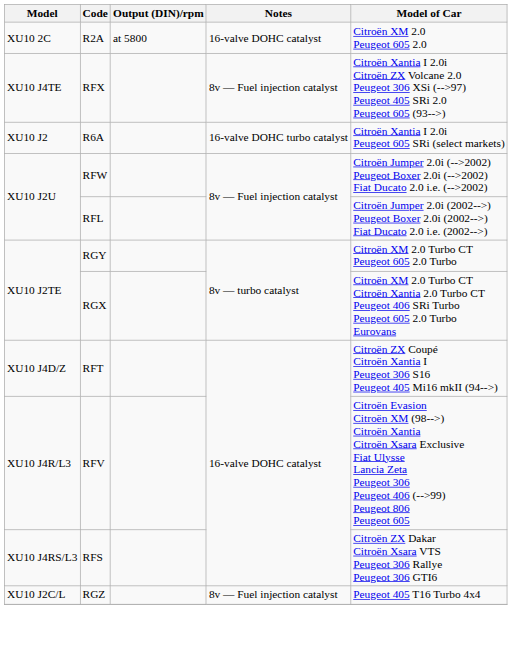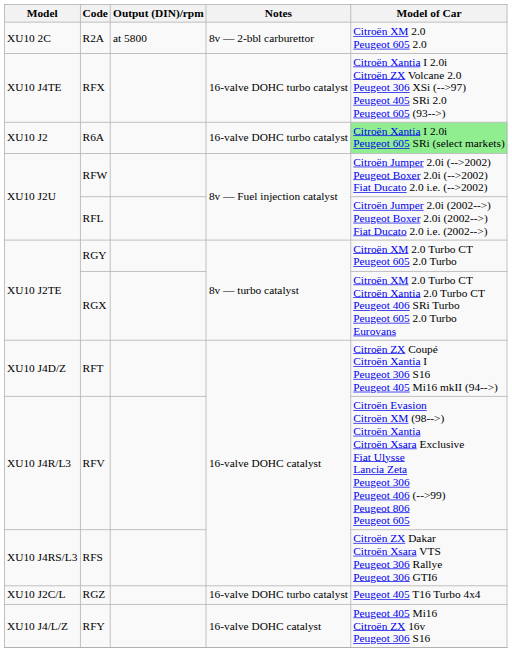 <table class="wikitable">
 <tr>
 <th>Model</th>
 <th>Code</th>
 <th>Output (DIN)/rpm</th>
 <th>Notes</th>
 <th>Model of Car</th>
 </tr>
 <tr>
 <td>XU10 2C</td>
 <td>R2A</td>
 <td> at 5800</td>
-<td>16-valve DOHC catalyst</td>
+<td>8v — 2-bbl carburettor</td>
 <td><a href='#'>Citroën XM</a> 2.0 <br><a href='#'>Peugeot 605</a> 2.0</td>
 </tr>
 <tr>
 <td>XU10 J4TE</td>
 <td>RFX</td>
 <td></td>
-<td>8v — Fuel injection catalyst</td>
+<td>16-valve DOHC turbo catalyst</td>
 <td><a href='#'>Citroën Xantia</a> I 2.0i<br><a href='#'>Citroën ZX</a> Volcane 2.0 <br><a href='#'>Peugeot 306</a> XSi (-->97)<br><a href='#'>Peugeot 405</a> SRi 2.0<br><a href='#'>Peugeot 605</a> (93-->)</td>
 </tr>
 <tr>
 <td>XU10 J2</td>
 <td>R6A</td>
 <td></td>
 <td>16-valve DOHC turbo catalyst</td>
-<td><a href='#'>Citroën Xantia</a> I 2.0i<br><a href='#'>Peugeot 605</a> SRi (select markets)</td>
+<td style="background: lightgreen;"><a href='#'>Citroën Xantia</a> I 2.0i<br><a href='#'>Peugeot 605</a> SRi (select markets)</td>
 </tr>
 <tr>
 <td rowspan=2>XU10 J2U</td>
 <td>RFW</td>
 <td></td>
 <td rowspan=2>8v — Fuel injection catalyst</td>
 <td><a href='#'>Citroën Jumper</a> 2.0i (-->2002)<br><a href='#'>Peugeot Boxer</a> 2.0i (-->2002)<br><a href='#'>Fiat Ducato</a> 2.0 i.e. (-->2002)</td>
 </tr>
 <tr>
 <td>RFL</td>
 <td></td>
 <td><a href='#'>Citroën Jumper</a> 2.0i (2002-->)<br><a href='#'>Peugeot Boxer</a> 2.0i (2002-->)<br><a href='#'>Fiat Ducato</a> 2.0 i.e. (2002-->)</td>
 </tr>
 <tr>
 <td rowspan=2>XU10 J2TE</td>
 <td>RGY</td>
 <td></td>
 <td rowspan=2>8v — turbo catalyst</td>
 <td><a href='#'>Citroën XM</a> 2.0 Turbo CT<br><a href='#'>Peugeot 605</a> 2.0 Turbo</td>
 </tr>
 <tr>
 <td>RGX</td>
 <td></td>
 <td><a href='#'>Citroën XM</a> 2.0 Turbo CT<br><a href='#'>Citroën Xantia</a> 2.0 Turbo CT<br><a href='#'>Peugeot 406</a> SRi Turbo<br><a href='#'>Peugeot 605</a> 2.0 Turbo<br><a href='#'>Eurovans</a></td>
 </tr>
 <tr>
 <td>XU10 J4D/Z</td>
 <td>RFT</td>
 <td></td>
 <td rowspan=3>16-valve DOHC catalyst</td>
 <td><a href='#'>Citroën ZX</a> Coupé <br><a href='#'>Citroën Xantia</a> I <br><a href='#'>Peugeot 306</a> S16<br><a href='#'>Peugeot 405</a> Mi16 mkII (94-->)</td>
 </tr>
 <tr>
 <td>XU10 J4R/L3</td>
 <td>RFV</td>
 <td></td>
 <td><a href='#'>Citroën Evasion</a><br><a href='#'>Citroën XM</a> (98-->)<br><a href='#'>Citroën Xantia</a><br><a href='#'>Citroën Xsara</a> Exclusive <br><a href='#'>Fiat Ulysse</a><br><a href='#'>Lancia Zeta</a><br><a href='#'>Peugeot 306</a><br><a href='#'>Peugeot 406</a> (-->99)<br><a href='#'>Peugeot 806</a><br><a href='#'>Peugeot 605</a></td>
 </tr>
 <tr>
 <td>XU10 J4RS/L3</td>
 <td>RFS</td>
 <td></td>
 <td><a href='#'>Citroën ZX</a> Dakar <br><a href='#'>Citroën Xsara</a> VTS<br><a href='#'>Peugeot 306</a> Rallye<br><a href='#'>Peugeot 306</a> GTI6</td>
 </tr>
 <tr>
 <td>XU10 J2C/L</td>
 <td>RGZ</td>
 <td></td>
-<td>8v — Fuel injection catalyst</td>
+<td>16-valve DOHC turbo catalyst</td>
 <td><a href='#'>Peugeot 405</a> T16 Turbo 4x4</td>
+</tr>
+<tr>
+<td>XU10 J4/L/Z</td>
+<td>RFY</td>
+<td></td>
+<td>16-valve DOHC catalyst</td>
+<td><a href='#'>Peugeot 405</a> Mi16<br><a href='#'>Citroën ZX</a> 16v <br><a href='#'>Peugeot 306</a> S16</td>
 </tr>
 <tr>
 </tr>
 </table>
